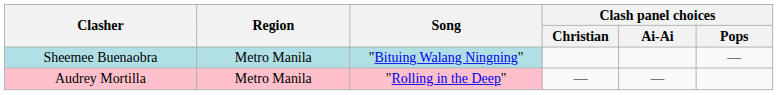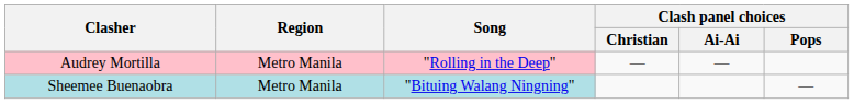 <table class="wikitable" style="text-align:center; line-height:17px; width:100%;">
 <tr>
 <th rowspan="2" width="25%">Clasher</th>
 <th rowspan="2">Region</th>
 <th rowspan="2" width="25%">Song</th>
 <th colspan="3" width="30%">Clash panel choices</th>
 </tr>
 <tr>
 <th width="10%">Christian</th>
 <th width="10%">Ai-Ai</th>
 <th width="10%">Pops</th>
 </tr>
 <tr>
+<td style="background:pink;">Audrey Mortilla</td>
+<td style="background:pink;">Metro Manila</td>
+<td style="background:pink;">"<a href='#'>Rolling in the Deep</a>"</td>
+<td>—</td>
+<td>—</td>
+<td><strong></strong></td>
+</tr>
+<tr>
 <td style="background:#b0e0e6;">Sheemee Buenaobra</td>
 <td style="background:#b0e0e6;">Metro Manila</td>
 <td style="background:#b0e0e6;">"<a href='#'>Bituing Walang Ningning</a>"</td>
 <td><strong></strong></td>
 <td><strong></strong></td>
 <td>—</td>
 </tr>
-<tr>
-<td style="background:pink;">Audrey Mortilla</td>
-<td style="background:pink;">Metro Manila</td>
-<td style="background:pink;">"<a href='#'>Rolling in the Deep</a>"</td>
-<td>—</td>
-<td>—</td>
-<td><strong></strong></td>
-</tr>
 </table>
